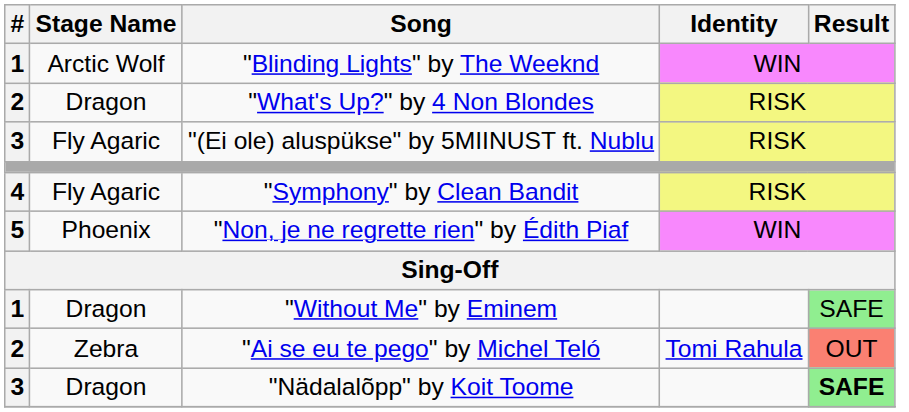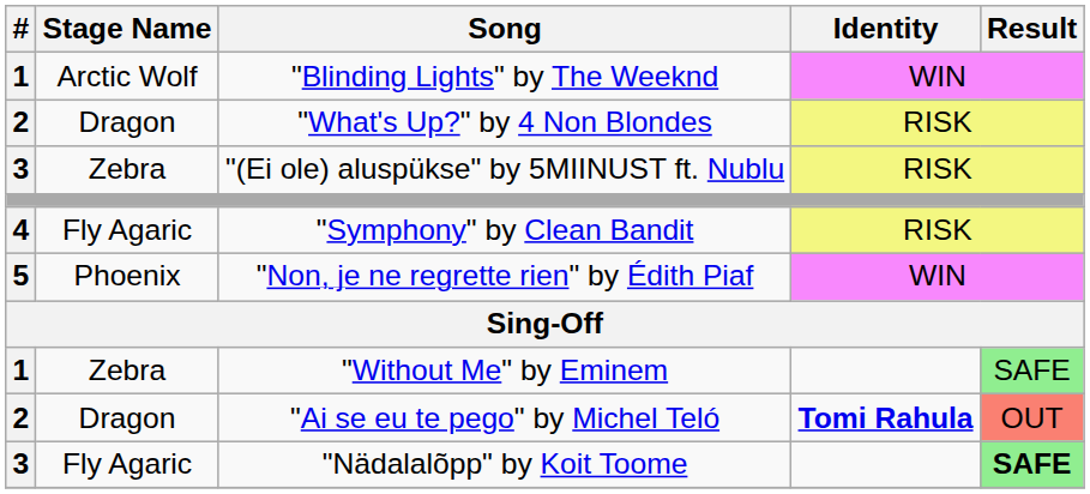 <table class="wikitable plainrowheaders" style="text-align: center;">
 <tr>
 <th>#</th>
 <th>Stage Name</th>
 <th>Song</th>
 <th>Identity</th>
 <th>Result</th>
 </tr>
 <tr>
 <th>1</th>
 <td>Arctic Wolf</td>
 <td>"<a href='#'>Blinding Lights</a>" by <a href='#'>The Weeknd</a></td>
 <td colspan="2" bgcolor="#F888FD">WIN</td>
 </tr>
 <tr>
 <th>2</th>
 <td>Dragon</td>
 <td>"<a href='#'>What's Up?</a>" by <a href='#'>4 Non Blondes</a></td>
 <td colspan="2" bgcolor="#F3F781">RISK</td>
 </tr>
 <tr>
 <th>3</th>
-<td>Fly Agaric</td>
+<td>Zebra</td>
 <td>"(Ei ole) aluspükse" by 5MIINUST ft. <a href='#'>Nublu</a></td>
 <td colspan="2" bgcolor="#F3F781">RISK</td>
 </tr>
 <tr>
 <td colspan="5" style="background:darkgray"></td>
 </tr>
 <tr>
 <th>4</th>
 <td>Fly Agaric</td>
 <td>"<a href='#'>Symphony</a>" by <a href='#'>Clean Bandit</a></td>
 <td colspan="2" bgcolor="#F3F781">RISK</td>
 </tr>
 <tr>
 <th>5</th>
 <td>Phoenix</td>
 <td>"<a href='#'>Non, je ne regrette rien</a>" by <a href='#'>Édith Piaf</a></td>
 <td colspan="2" bgcolor="#F888FD">WIN</td>
 </tr>
 <tr>
 <th colspan="5">Sing-Off</th>
 </tr>
 <tr>
 <th>1</th>
-<td>Dragon</td>
+<td>Zebra</td>
 <td>"<a href='#'>Without Me</a>" by <a href='#'>Eminem</a></td>
 <td></td>
 <td bgcolor="lightgreen">SAFE</td>
 </tr>
 <tr>
 <th>2</th>
-<td>Zebra</td>
+<td>Dragon</td>
 <td>"<a href='#'>Ai se eu te pego</a>" by <a href='#'>Michel Teló</a></td>
-<td><a href='#'>Tomi Rahula</a></td>
+<td><strong><a href='#'>Tomi Rahula</a></strong></td>
 <td bgcolor="salmon">OUT</td>
 </tr>
 <tr>
 <th>3</th>
-<td>Dragon</td>
+<td>Fly Agaric</td>
 <td>"Nädalalõpp" by <a href='#'>Koit Toome</a></td>
 <td></td>
 <td bgcolor="lightgreen"><strong>SAFE</strong></td>
 </tr>
 <tr>
 </tr>
 </table>
